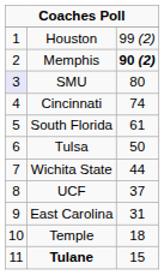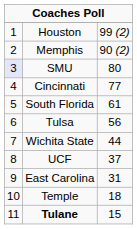 <table class="wikitable">
 <tr align="center">
 <td align="center" Colspan="3"><strong>Coaches Poll</strong></td>
 </tr>
 <tr align="center">
 </tr>
 <tr align="center">
 <td>1</td>
 <td>Houston</td>
 <td>99 <em>(2)</em></td>
 </tr>
 <tr align="center">
 <td>2</td>
 <td>Memphis</td>
-<td><strong>90 <em>(2)</em></strong></td>
+<td>90 <em>(2)</em></td>
 </tr>
 <tr align="center">
 <td style="background: lavender;">3</td>
 <td>SMU</td>
 <td>80</td>
 </tr>
 <tr align="center">
 <td>4</td>
 <td>Cincinnati</td>
-<td>74</td>
+<td>77</td>
 </tr>
 <tr align="center">
 <td>5</td>
 <td>South Florida</td>
 <td>61</td>
 </tr>
 <tr align="center">
 <td>6</td>
 <td>Tulsa</td>
-<td>50</td>
+<td>56</td>
 </tr>
 <tr align="center">
 <td>7</td>
 <td>Wichita State</td>
 <td>44</td>
 </tr>
 <tr align="center">
 <td>8</td>
 <td>UCF</td>
 <td>37</td>
 </tr>
 <tr align="center">
 <td>9</td>
 <td>East Carolina</td>
 <td>31</td>
 </tr>
 <tr align="center">
 <td>10</td>
 <td>Temple</td>
 <td>18</td>
 </tr>
 <tr align="center">
 <td>11</td>
 <td><strong>Tulane</strong></td>
 <td>15</td>
 </tr>
 </table>
